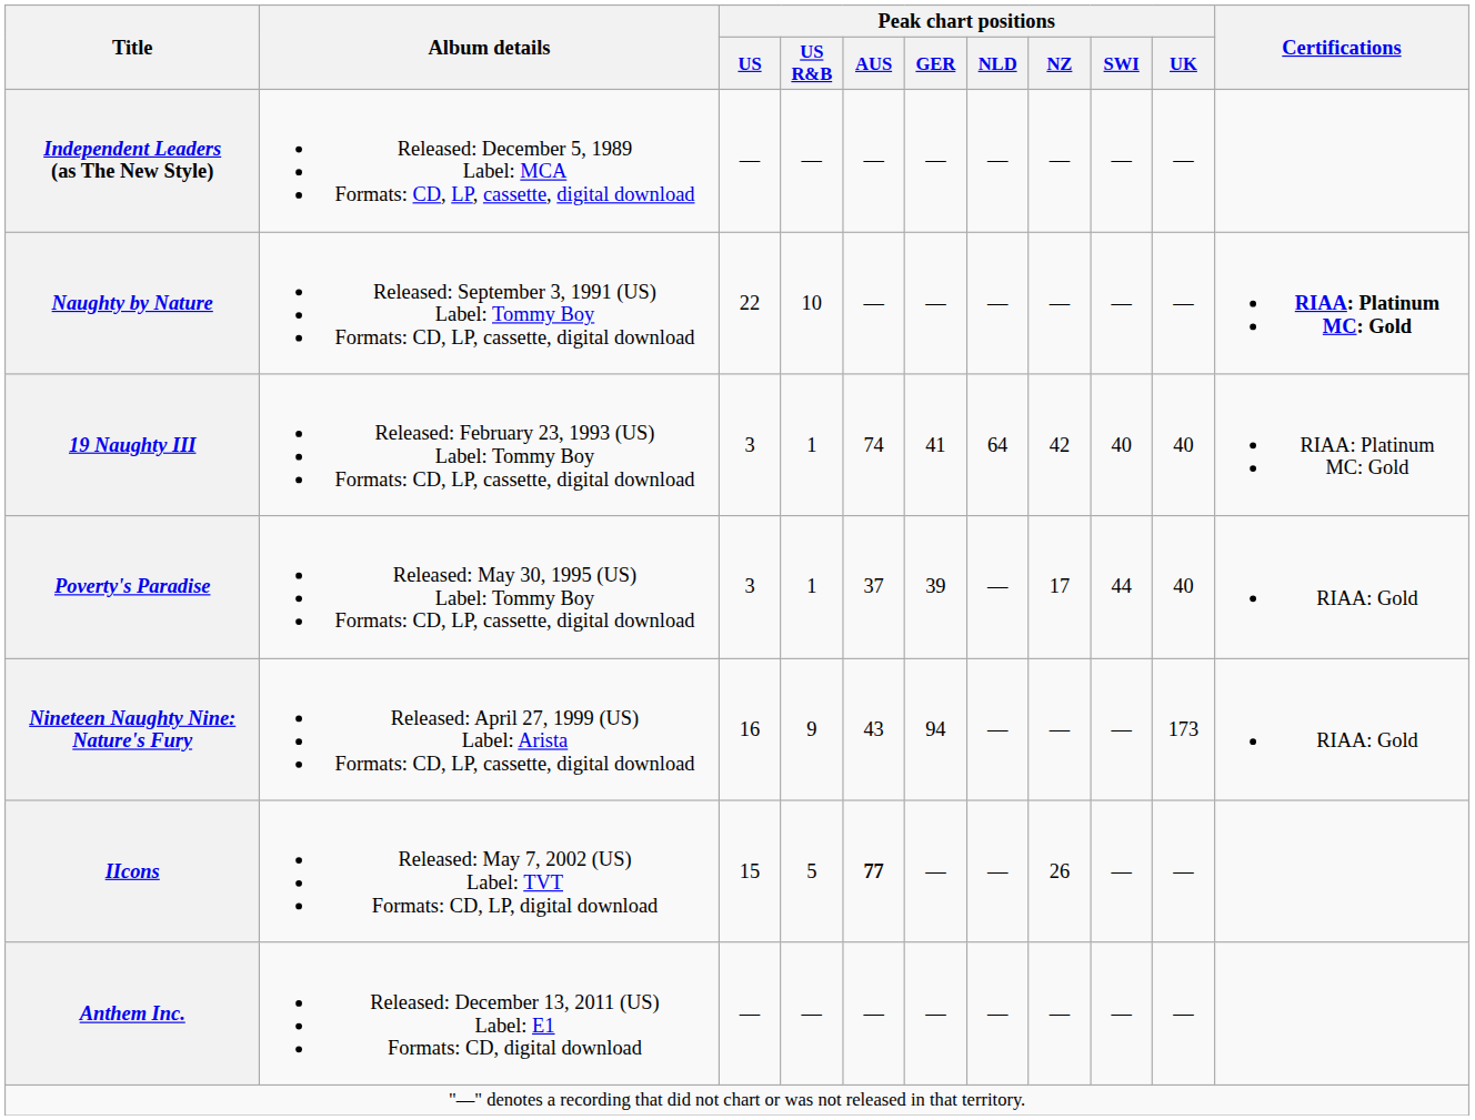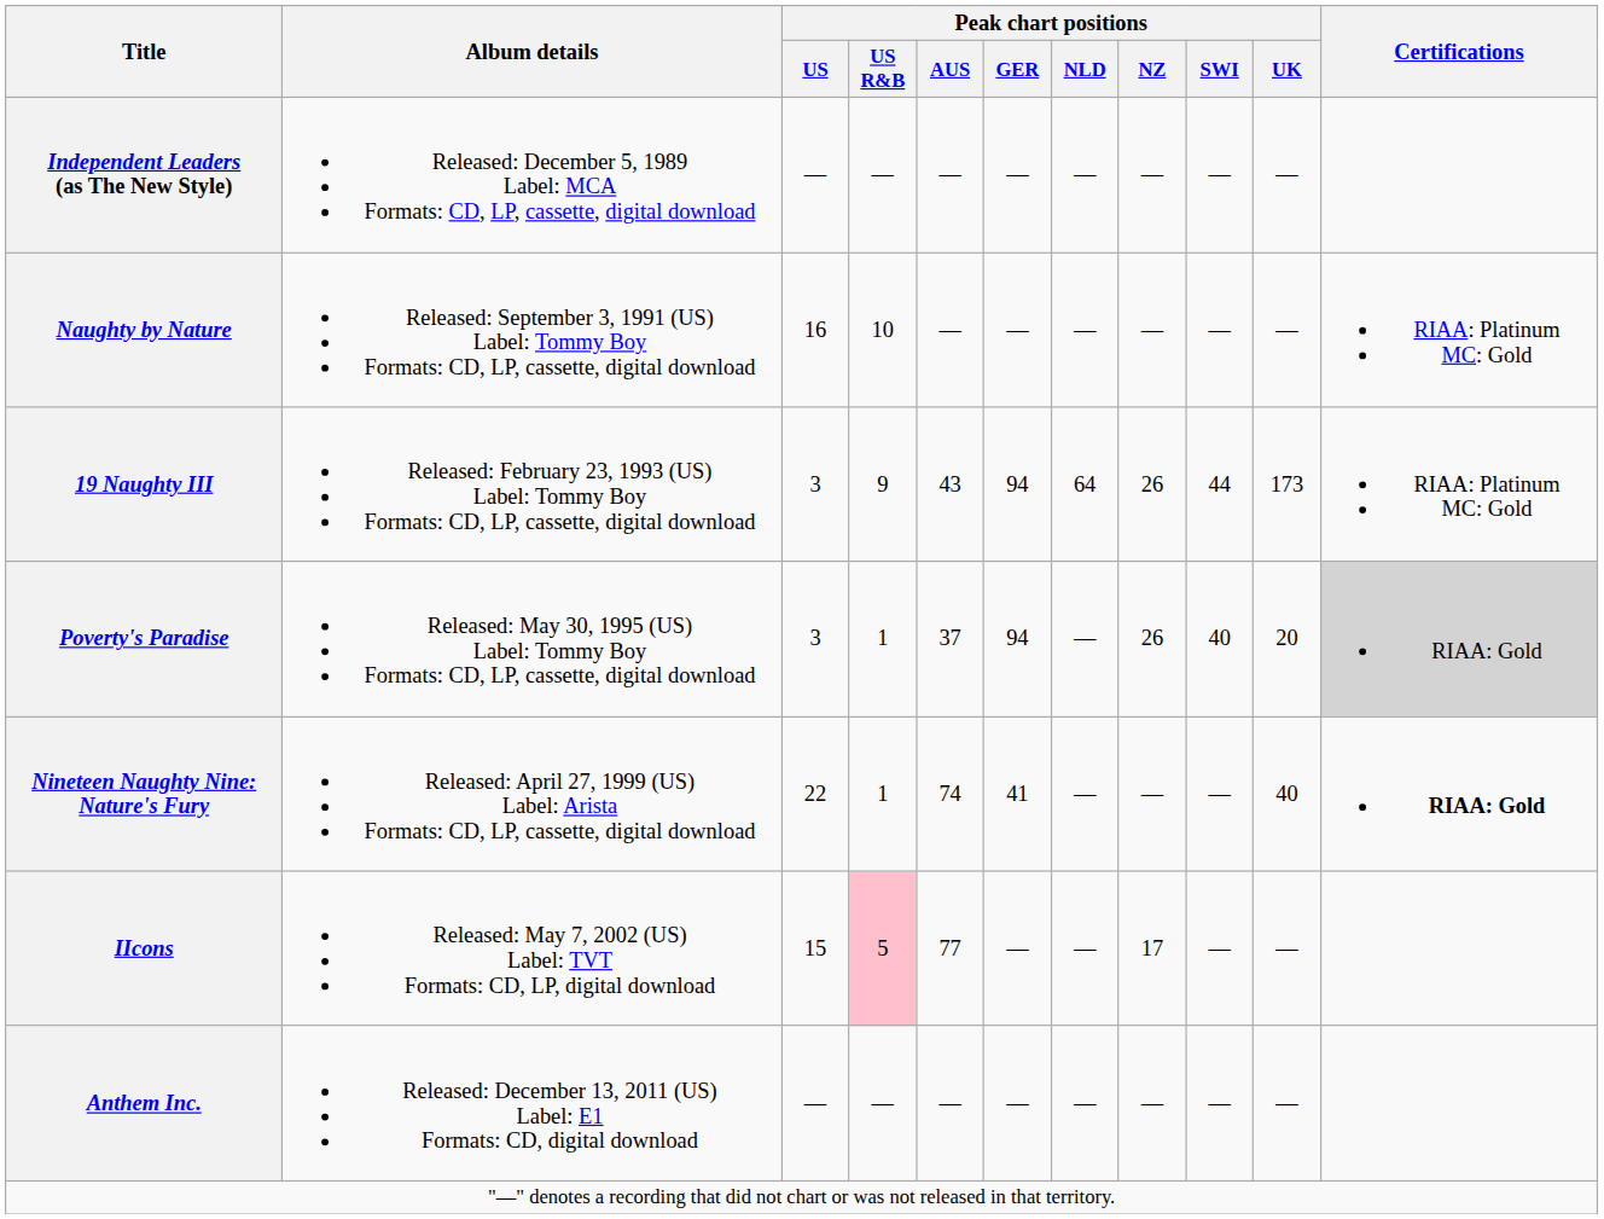 <table class="wikitable plainrowheaders" style="text-align:center;" border="1">
 <tr>
 <th scope="col" rowspan="2" style="width:12em;">Title</th>
 <th scope="col" rowspan="2" style="width:22em;">Album details</th>
 <th scope="col" colspan="8">Peak chart positions</th>
 <th scope="col" rowspan="2" style="width:12em;"><a href='#'>Certifications</a></th>
 </tr>
 <tr>
 <th scope="col" style="width:2.9em;font-size:90%;"><a href='#'>US</a><br></th>
 <th scope="col" style="width:2.9em;font-size:90%;"><a href='#'>US<br>R&B</a><br></th>
 <th scope="col" style="width:2.9em;font-size:90%;"><a href='#'>AUS</a><br></th>
 <th scope="col" style="width:2.9em;font-size:90%;"><a href='#'>GER</a><br></th>
 <th scope="col" style="width:2.9em;font-size:90%;"><a href='#'>NLD</a><br></th>
 <th scope="col" style="width:2.9em;font-size:90%;"><a href='#'>NZ</a><br></th>
 <th scope="col" style="width:2.9em;font-size:90%;"><a href='#'>SWI</a><br></th>
 <th scope="col" style="width:2.9em;font-size:90%;"><a href='#'>UK</a><br></th>
 </tr>
 <tr>
 <th scope="row"><em><a href='#'>Independent Leaders</a></em><br><span>(as The New Style)</span></th>
 <td><br><ul><li>Released: December 5, 1989</li><li>Label: <a href='#'>MCA</a></li><li>Formats: <a href='#'>CD</a>, <a href='#'>LP</a>, <a href='#'>cassette</a>, <a href='#'>digital download</a></li></ul></td>
 <td>—</td>
 <td>—</td>
 <td>—</td>
 <td>—</td>
 <td>—</td>
 <td>—</td>
 <td>—</td>
 <td>—</td>
 <td></td>
 </tr>
 <tr>
 <th scope="row"><em><a href='#'>Naughty by Nature</a></em></th>
 <td><br><ul><li>Released: September 3, 1991 <span>(US)</span></li><li>Label: <a href='#'>Tommy Boy</a></li><li>Formats: CD, LP, cassette, digital download</li></ul></td>
-<td>22</td>
+<td>16</td>
 <td>10</td>
 <td>—</td>
 <td>—</td>
 <td>—</td>
 <td>—</td>
 <td>—</td>
 <td>—</td>
-<td><strong><br><ul><li><a href='#'>RIAA</a>: Platinum</li><li><a href='#'>MC</a>: Gold</li></ul></strong></td>
+<td><br><ul><li><a href='#'>RIAA</a>: Platinum</li><li><a href='#'>MC</a>: Gold</li></ul></td>
 </tr>
 <tr>
 <th scope="row"><em><a href='#'>19 Naughty III</a></em></th>
 <td><br><ul><li>Released: February 23, 1993 <span>(US)</span></li><li>Label: Tommy Boy</li><li>Formats: CD, LP, cassette, digital download</li></ul></td>
 <td>3</td>
-<td>1</td>
-<td>74</td>
-<td>41</td>
+<td>9</td>
+<td>43</td>
+<td>94</td>
 <td>64</td>
-<td>42</td>
-<td>40</td>
-<td>40</td>
+<td>26</td>
+<td>44</td>
+<td>173</td>
 <td><br><ul><li>RIAA: Platinum</li><li>MC: Gold</li></ul></td>
 </tr>
 <tr>
 <th scope="row"><em><a href='#'>Poverty's Paradise</a></em></th>
 <td><br><ul><li>Released: May 30, 1995 <span>(US)</span></li><li>Label: Tommy Boy</li><li>Formats: CD, LP, cassette, digital download</li></ul></td>
 <td>3</td>
 <td>1</td>
 <td>37</td>
-<td>39</td>
+<td>94</td>
 <td>—</td>
-<td>17</td>
-<td>44</td>
+<td>26</td>
 <td>40</td>
-<td><br><ul><li>RIAA: Gold</li></ul></td>
+<td>20</td>
+<td style="background: lightgrey;"><br><ul><li>RIAA: Gold</li></ul></td>
 </tr>
 <tr>
 <th scope="row"><em><a href='#'>Nineteen Naughty Nine: Nature's Fury</a></em></th>
 <td><br><ul><li>Released: April 27, 1999 <span>(US)</span></li><li>Label: <a href='#'>Arista</a></li><li>Formats: CD, LP, cassette, digital download</li></ul></td>
-<td>16</td>
-<td>9</td>
-<td>43</td>
-<td>94</td>
+<td>22</td>
+<td>1</td>
+<td>74</td>
+<td>41</td>
 <td>—</td>
 <td>—</td>
 <td>—</td>
-<td>173</td>
-<td><br><ul><li>RIAA: Gold</li></ul></td>
+<td>40</td>
+<td><strong><br><ul><li>RIAA: Gold</li></ul></strong></td>
 </tr>
 <tr>
 <th scope="row"><em><a href='#'>IIcons</a></em></th>
 <td><br><ul><li>Released: May 7, 2002 <span>(US)</span></li><li>Label: <a href='#'>TVT</a></li><li>Formats: CD, LP, digital download</li></ul></td>
 <td>15</td>
-<td>5</td>
-<td><strong>77</strong></td>
+<td style="background: pink;">5</td>
+<td>77</td>
 <td>—</td>
 <td>—</td>
-<td>26</td>
+<td>17</td>
 <td>—</td>
 <td>—</td>
 <td></td>
 </tr>
 <tr>
 <th scope="row"><em><a href='#'>Anthem Inc.</a></em></th>
 <td><br><ul><li>Released: December 13, 2011 <span>(US)</span></li><li>Label: <a href='#'>E1</a></li><li>Formats: CD, digital download</li></ul></td>
 <td>—</td>
 <td>—</td>
 <td>—</td>
 <td>—</td>
 <td>—</td>
 <td>—</td>
 <td>—</td>
 <td>—</td>
 <td></td>
 </tr>
 <tr>
 <td colspan="14" style="font-size:90%">"—" denotes a recording that did not chart or was not released in that territory.</td>
 </tr>
 </table>
